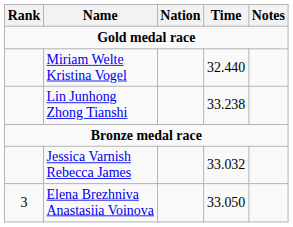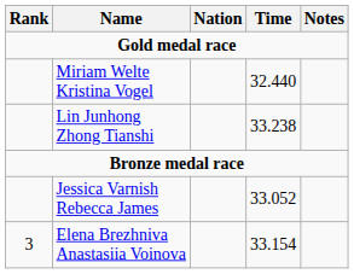 <table class="wikitable sortable" style="text-align:center">
 <tr>
 <th>Rank</th>
 <th>Name</th>
 <th>Nation</th>
 <th>Time</th>
 <th>Notes</th>
 </tr>
 <tr>
 <td colspan=5><strong>Gold medal race</strong></td>
 </tr>
 <tr>
 <td></td>
 <td align=left><a href='#'>Miriam Welte</a><br><a href='#'>Kristina Vogel</a></td>
 <td align=left></td>
 <td>32.440</td>
 <td></td>
 </tr>
 <tr>
 <td></td>
 <td align=left><a href='#'>Lin Junhong</a><br><a href='#'>Zhong Tianshi</a></td>
 <td align=left></td>
 <td>33.238</td>
 <td></td>
 </tr>
 <tr>
 <td colspan=5><strong>Bronze medal race</strong></td>
 </tr>
 <tr>
 <td></td>
 <td align=left><a href='#'>Jessica Varnish</a><br><a href='#'>Rebecca James</a></td>
 <td align=left></td>
-<td>33.032</td>
+<td>33.052</td>
 <td></td>
 </tr>
 <tr>
 <td>3</td>
 <td align=left><a href='#'>Elena Brezhniva</a><br><a href='#'>Anastasiia Voinova</a></td>
 <td align=left></td>
-<td>33.050</td>
+<td>33.154</td>
 <td></td>
 </tr>
 </table>
